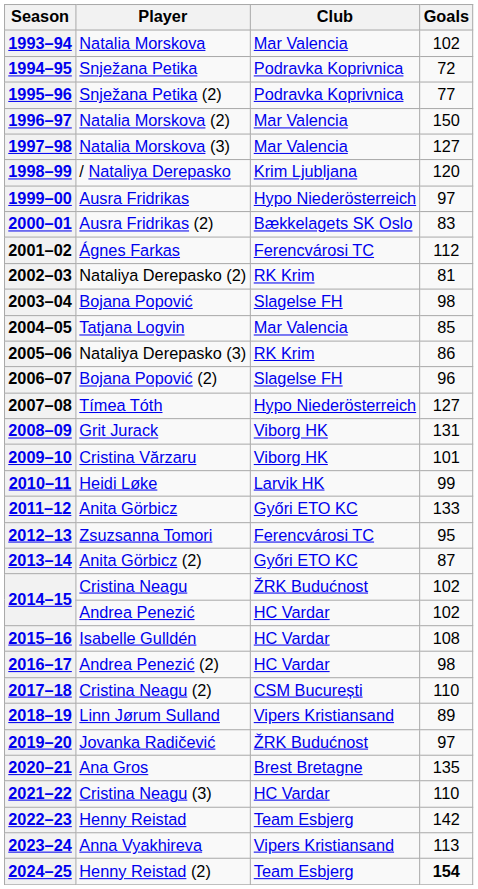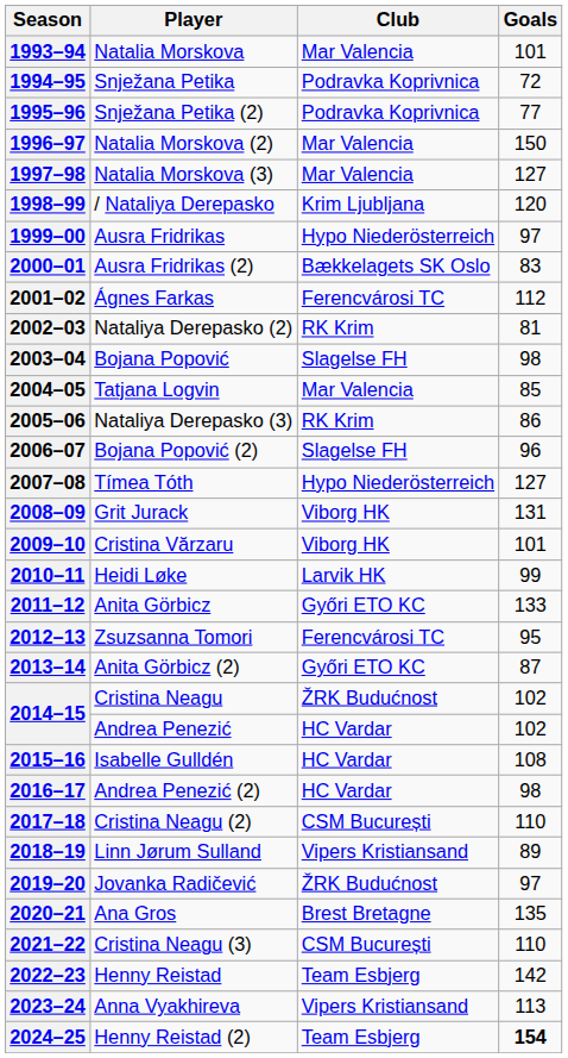 <table class="wikitable">
 <tr>
 <th>Season</th>
 <th>Player</th>
 <th>Club</th>
 <th>Goals</th>
 </tr>
 <tr>
 <th><a href='#'>1993–94</a></th>
 <td> <a href='#'>Natalia Morskova</a></td>
 <td> <a href='#'>Mar Valencia</a></td>
-<td align="center">102</td>
+<td align="center">101</td>
 </tr>
 <tr>
 <th><a href='#'>1994–95</a></th>
 <td> <a href='#'>Snježana Petika</a></td>
 <td> <a href='#'>Podravka Koprivnica</a></td>
 <td align="center">72</td>
 </tr>
 <tr>
 <th><a href='#'>1995–96</a></th>
 <td> <a href='#'>Snježana Petika</a> (2)</td>
 <td> <a href='#'>Podravka Koprivnica</a></td>
 <td align="center">77</td>
 </tr>
 <tr>
 <th><a href='#'>1996–97</a></th>
 <td> <a href='#'>Natalia Morskova</a> (2)</td>
 <td> <a href='#'>Mar Valencia</a></td>
 <td align="center">150</td>
 </tr>
 <tr>
 <th><a href='#'>1997–98</a></th>
 <td> <a href='#'>Natalia Morskova</a> (3)</td>
 <td> <a href='#'>Mar Valencia</a></td>
 <td align="center">127</td>
 </tr>
 <tr>
 <th><a href='#'>1998–99</a></th>
 <td>/ <a href='#'>Nataliya Derepasko</a></td>
 <td> <a href='#'>Krim Ljubljana</a></td>
 <td align="center">120</td>
 </tr>
 <tr>
 <th><a href='#'>1999–00</a></th>
 <td> <a href='#'>Ausra Fridrikas</a></td>
 <td> <a href='#'>Hypo Niederösterreich</a></td>
 <td align="center">97</td>
 </tr>
 <tr>
 <th><a href='#'>2000–01</a></th>
 <td> <a href='#'>Ausra Fridrikas</a> (2)</td>
 <td> <a href='#'>Bækkelagets SK Oslo</a></td>
 <td align="center">83</td>
 </tr>
 <tr>
 <th>2001–02</th>
 <td> <a href='#'>Ágnes Farkas</a></td>
 <td> <a href='#'>Ferencvárosi TC</a></td>
 <td align="center">112</td>
 </tr>
 <tr>
 <th>2002–03</th>
 <td> Nataliya Derepasko (2)</td>
 <td> <a href='#'>RK Krim</a></td>
 <td align="center">81</td>
 </tr>
 <tr>
 <th>2003–04</th>
 <td> <a href='#'>Bojana Popović</a></td>
 <td> <a href='#'>Slagelse FH</a></td>
 <td align="center">98</td>
 </tr>
 <tr>
 <th>2004–05</th>
 <td> <a href='#'>Tatjana Logvin</a></td>
 <td> <a href='#'>Mar Valencia</a></td>
 <td align="center">85</td>
 </tr>
 <tr>
 <th>2005–06</th>
 <td> Nataliya Derepasko (3)</td>
 <td> <a href='#'>RK Krim</a></td>
 <td align="center">86</td>
 </tr>
 <tr>
 <th>2006–07</th>
 <td> <a href='#'>Bojana Popović</a> (2)</td>
 <td> <a href='#'>Slagelse FH</a></td>
 <td align="center">96</td>
 </tr>
 <tr>
 <th>2007–08</th>
 <td> <a href='#'>Tímea Tóth</a></td>
 <td> <a href='#'>Hypo Niederösterreich</a></td>
 <td align="center">127</td>
 </tr>
 <tr>
 <th><a href='#'>2008–09</a></th>
 <td> <a href='#'>Grit Jurack</a></td>
 <td> <a href='#'>Viborg HK</a></td>
 <td align="center">131</td>
 </tr>
 <tr>
 <th><a href='#'>2009–10</a></th>
 <td> <a href='#'>Cristina Vărzaru</a></td>
 <td> <a href='#'>Viborg HK</a></td>
 <td align="center">101</td>
 </tr>
 <tr>
 <th><a href='#'>2010–11</a></th>
 <td> <a href='#'>Heidi Løke</a></td>
 <td> <a href='#'>Larvik HK</a></td>
 <td align="center">99</td>
 </tr>
 <tr>
 <th><a href='#'>2011–12</a></th>
 <td> <a href='#'>Anita Görbicz</a></td>
 <td> <a href='#'>Győri ETO KC</a></td>
 <td align="center">133</td>
 </tr>
 <tr>
 <th><a href='#'>2012–13</a></th>
 <td> <a href='#'>Zsuzsanna Tomori</a></td>
 <td> <a href='#'>Ferencvárosi TC</a></td>
 <td align="center">95</td>
 </tr>
 <tr>
 <th><a href='#'>2013–14</a></th>
 <td> <a href='#'>Anita Görbicz</a> (2)</td>
 <td> <a href='#'>Győri ETO KC</a></td>
 <td align="center">87</td>
 </tr>
 <tr>
 <th rowspan="2"><a href='#'>2014–15</a></th>
 <td> <a href='#'>Cristina Neagu</a></td>
 <td> <a href='#'>ŽRK Budućnost</a></td>
 <td align="center">102</td>
 </tr>
 <tr>
 <td> <a href='#'>Andrea Penezić</a></td>
 <td> <a href='#'>HC Vardar</a></td>
 <td align="center">102</td>
 </tr>
 <tr>
 <th><a href='#'>2015–16</a></th>
 <td> <a href='#'>Isabelle Gulldén</a></td>
 <td> <a href='#'>HC Vardar</a></td>
 <td align="center">108</td>
 </tr>
 <tr>
 <th><a href='#'>2016–17</a></th>
 <td> <a href='#'>Andrea Penezić</a> (2)</td>
 <td> <a href='#'>HC Vardar</a></td>
 <td align="center">98</td>
 </tr>
 <tr>
 <th><a href='#'>2017–18</a></th>
 <td> <a href='#'>Cristina Neagu</a> (2)</td>
 <td> <a href='#'>CSM București</a></td>
 <td align="center">110</td>
 </tr>
 <tr>
 <th><a href='#'>2018–19</a></th>
 <td> <a href='#'>Linn Jørum Sulland</a></td>
 <td> <a href='#'>Vipers Kristiansand</a></td>
 <td align="center">89</td>
 </tr>
 <tr>
 <th><a href='#'>2019–20</a></th>
 <td> <a href='#'>Jovanka Radičević</a></td>
 <td> <a href='#'>ŽRK Budućnost</a></td>
 <td align="center">97</td>
 </tr>
 <tr>
 <th><a href='#'>2020–21</a></th>
 <td> <a href='#'>Ana Gros</a></td>
 <td> <a href='#'>Brest Bretagne</a></td>
 <td align="center">135</td>
 </tr>
 <tr>
 <th><a href='#'>2021–22</a></th>
 <td> <a href='#'>Cristina Neagu</a> (3)</td>
-<td> <a href='#'>HC Vardar</a></td>
+<td> <a href='#'>CSM București</a></td>
 <td align="center">110</td>
 </tr>
 <tr>
 <th><a href='#'>2022–23</a></th>
 <td> <a href='#'>Henny Reistad</a></td>
 <td> <a href='#'>Team Esbjerg</a></td>
 <td align="center">142</td>
 </tr>
 <tr>
 <th><a href='#'>2023–24</a></th>
 <td> <a href='#'>Anna Vyakhireva</a></td>
 <td> <a href='#'>Vipers Kristiansand</a></td>
 <td align="center">113</td>
 </tr>
 <tr>
 <th><a href='#'>2024–25</a></th>
 <td> <a href='#'>Henny Reistad</a> (2)</td>
 <td> <a href='#'>Team Esbjerg</a></td>
 <td align="center"><strong>154</strong></td>
 </tr>
 </table>
